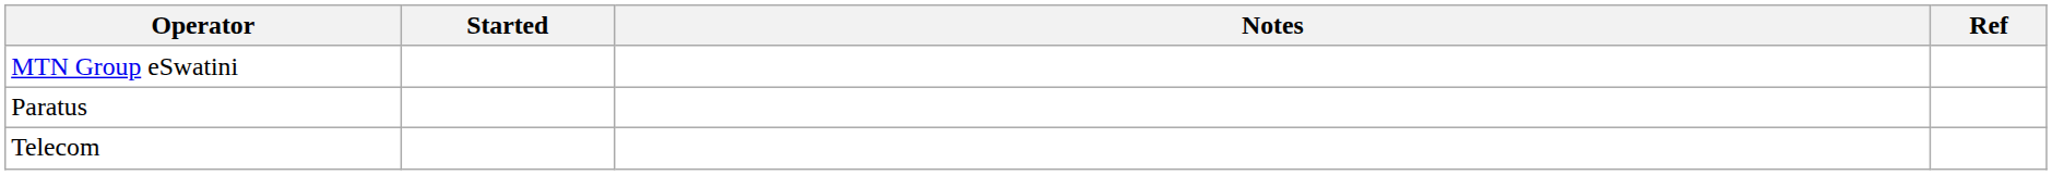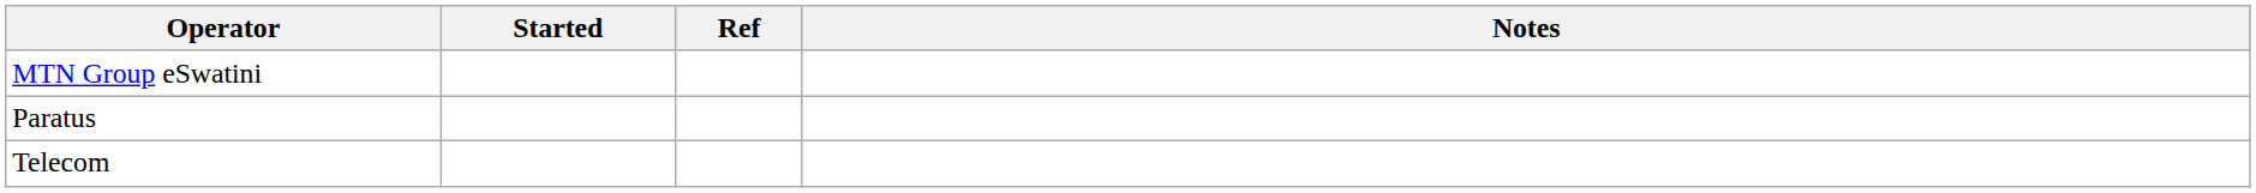 <table class="wikitable" style="background: #FFFFFF; width: 100%; white-space: normal;">
 <tr>
 <th scope="col" width="100px">Operator</th>
 <th scope="col" width="20px">Started</th>
+<th scope="col" width="20px">Ref</th>
 <th scope="col" width="350px">Notes</th>
-<th scope="col" width="20px">Ref</th>
 </tr>
 <tr>
 <td><a href='#'>MTN Group</a> eSwatini</td>
 <td></td>
 <td></td>
 <td></td>
 </tr>
 <tr>
 <td>Paratus</td>
 <td></td>
 <td></td>
 <td></td>
 </tr>
 <tr>
 <td>Telecom</td>
 <td></td>
 <td></td>
 <td></td>
 </tr>
 </table>
